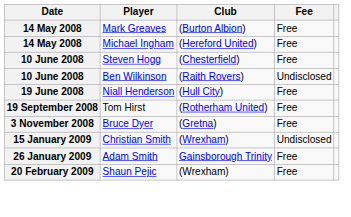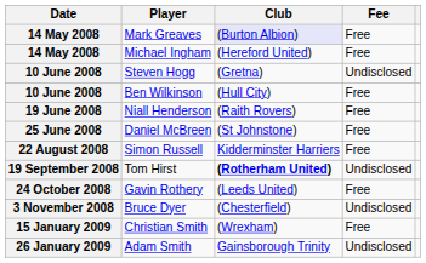 <table class="wikitable plainrowheaders">
 <tr>
 <th scope=col>Date</th>
 <th scope=col>Player</th>
 <th scope=col>Club</th>
 <th scope=col>Fee</th>
 <th scope=col class=unsortable></th>
 </tr>
 <tr>
 <th scope=row>14 May 2008</th>
 <td><a href='#'>Mark Greaves</a></td>
-<td>(<a href='#'>Burton Albion</a>)</td>
+<td style="background: lavender;">(<a href='#'>Burton Albion</a>)</td>
 <td>Free</td>
 <td style="text-align:center;"></td>
 </tr>
 <tr>
 <th scope=row>14 May 2008</th>
 <td><a href='#'>Michael Ingham</a></td>
 <td>(<a href='#'>Hereford United</a>)</td>
 <td>Free</td>
 <td style="text-align:center;"></td>
 </tr>
 <tr>
 <th scope=row>10 June 2008</th>
 <td><a href='#'>Steven Hogg</a></td>
-<td>(<a href='#'>Chesterfield</a>)</td>
-<td>Free</td>
+<td>(<a href='#'>Gretna</a>)</td>
+<td>Undisclosed</td>
 <td style="text-align:center;"></td>
 </tr>
 <tr>
 <th scope=row>10 June 2008</th>
 <td><a href='#'>Ben Wilkinson</a></td>
-<td>(<a href='#'>Raith Rovers</a>)</td>
-<td>Undisclosed</td>
+<td>(<a href='#'>Hull City</a>)</td>
+<td>Free</td>
 <td style="text-align:center;"></td>
 </tr>
 <tr>
 <th scope=row>19 June 2008</th>
 <td><a href='#'>Niall Henderson</a></td>
-<td>(<a href='#'>Hull City</a>)</td>
+<td>(<a href='#'>Raith Rovers</a>)</td>
+<td>Free</td>
+<td style="text-align:center;"></td>
+</tr>
+<tr>
+<th scope=row>25 June 2008</th>
+<td><a href='#'>Daniel McBreen</a></td>
+<td>(<a href='#'>St Johnstone</a>)</td>
+<td>Free</td>
+<td style="text-align:center;"></td>
+</tr>
+<tr>
+<th scope=row>22 August 2008</th>
+<td><a href='#'>Simon Russell</a></td>
+<td><a href='#'>Kidderminster Harriers</a></td>
 <td>Free</td>
 <td style="text-align:center;"></td>
 </tr>
 <tr>
 <th scope=row>19 September 2008</th>
 <td>Tom Hirst</td>
-<td>(<a href='#'>Rotherham United</a>)</td>
+<td><strong>(<a href='#'>Rotherham United</a>)</strong></td>
+<td>Undisclosed</td>
+<td style="text-align:center;"></td>
+</tr>
+<tr>
+<th scope=row>24 October 2008</th>
+<td><a href='#'>Gavin Rothery</a></td>
+<td>(<a href='#'>Leeds United</a>)</td>
 <td>Free</td>
 <td style="text-align:center;"></td>
 </tr>
 <tr>
 <th scope=row>3 November 2008</th>
 <td><a href='#'>Bruce Dyer</a></td>
-<td>(<a href='#'>Gretna</a>)</td>
-<td>Free</td>
+<td>(<a href='#'>Chesterfield</a>)</td>
+<td>Undisclosed</td>
 <td style="text-align:center;"></td>
 </tr>
 <tr>
 <th scope=row>15 January 2009</th>
 <td><a href='#'>Christian Smith</a></td>
 <td>(<a href='#'>Wrexham</a>)</td>
-<td>Undisclosed</td>
+<td>Free</td>
 <td style="text-align:center;"></td>
 </tr>
 <tr>
 <th scope=row>26 January 2009</th>
 <td><a href='#'>Adam Smith</a></td>
 <td><a href='#'>Gainsborough Trinity</a></td>
-<td>Free</td>
-<td style="text-align:center;"></td>
-</tr>
-<tr>
-<th scope=row>20 February 2009</th>
-<td><a href='#'>Shaun Pejic</a></td>
-<td>(Wrexham)</td>
-<td>Free</td>
+<td>Undisclosed</td>
 <td style="text-align:center;"></td>
 </tr>
 </table>
